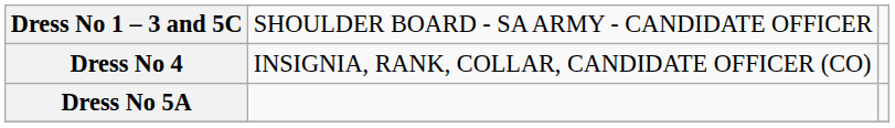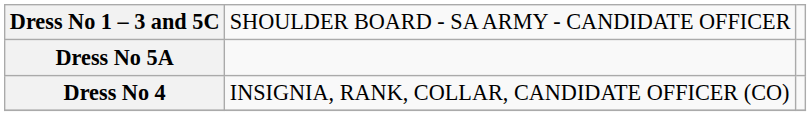 <table class=wikitable style="text-align: left;">
 <tr>
 <th>Dress No 1 – 3 and 5C</th>
 <td>SHOULDER BOARD - SA ARMY - CANDIDATE OFFICER</td>
+<td></td>
+</tr>
+<tr>
+<th>Dress No 5A</th>
+<td></td>
 <td></td>
 </tr>
 <tr>
 <th>Dress No 4</th>
 <td>INSIGNIA, RANK, COLLAR, CANDIDATE OFFICER (CO)</td>
 <td></td>
 </tr>
 <tr>
-<th>Dress No 5A</th>
-<td></td>
-<td></td>
-</tr>
-<tr>
 </tr>
 </table>
